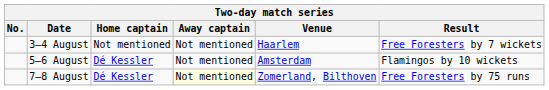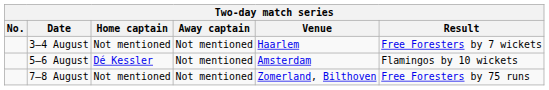 <table class="wikitable">
 <tr>
 <th colspan="9">Two-day match series</th>
 </tr>
 <tr>
 <th>No.</th>
 <th>Date</th>
 <th>Home captain</th>
 <th>Away captain</th>
 <th>Venue</th>
 <th>Result</th>
 </tr>
 <tr>
 <td></td>
 <td>3–4 August</td>
 <td>Not mentioned</td>
 <td>Not mentioned</td>
 <td><a href='#'>Haarlem</a></td>
 <td><a href='#'>Free Foresters</a> by 7 wickets</td>
 </tr>
 <tr>
 <td></td>
 <td>5–6 August</td>
 <td><a href='#'>Dé Kessler</a></td>
 <td>Not mentioned</td>
 <td><a href='#'>Amsterdam</a></td>
 <td>Flamingos by 10 wickets</td>
 </tr>
 <tr>
 <td></td>
 <td>7–8 August</td>
-<td><a href='#'>Dé Kessler</a></td>
-<td style="background: lightyellow;">Not mentioned</td>
+<td>Not mentioned</td>
+<td>Not mentioned</td>
 <td><a href='#'>Zomerland</a>, <a href='#'>Bilthoven</a></td>
 <td><a href='#'>Free Foresters</a> by 75 runs</td>
 </tr>
 </table>
